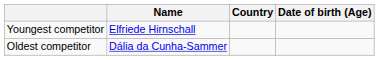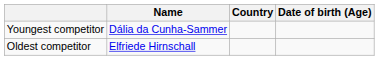 <table class="wikitable">
 <tr>
 <th></th>
 <th>Name</th>
 <th>Country</th>
 <th>Date of birth (Age)</th>
 </tr>
 <tr>
 <td>Youngest competitor</td>
-<td><a href='#'>Elfriede Hirnschall</a></td>
+<td><a href='#'>Dália da Cunha-Sammer</a></td>
 <td></td>
 <td></td>
 </tr>
 <tr>
 <td>Oldest competitor</td>
-<td><a href='#'>Dália da Cunha-Sammer</a></td>
+<td><a href='#'>Elfriede Hirnschall</a></td>
 <td></td>
 <td></td>
 </tr>
 </table>
